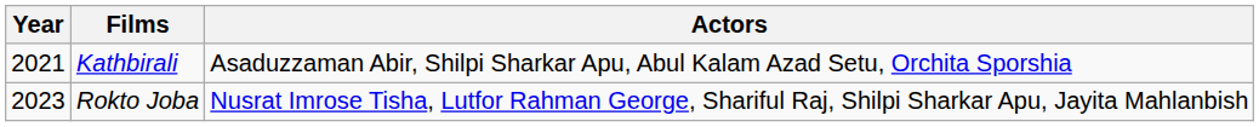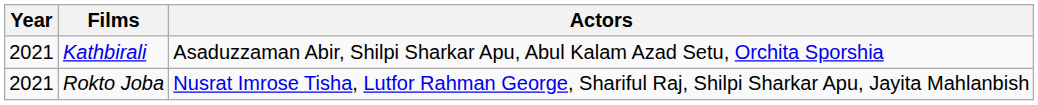 <table class="wikitable">
 <tr>
 <th>Year</th>
 <th>Films</th>
 <th>Actors</th>
 </tr>
 <tr>
 <td>2021</td>
 <td><em><a href='#'>Kathbirali</a></em></td>
 <td>Asaduzzaman Abir, Shilpi Sharkar Apu, Abul Kalam Azad Setu, <a href='#'>Orchita Sporshia</a></td>
 </tr>
 <tr>
-<td>2023</td>
+<td>2021</td>
 <td><em>Rokto Joba</em></td>
 <td><a href='#'>Nusrat Imrose Tisha</a>, <a href='#'>Lutfor Rahman George</a>, Shariful Raj, Shilpi Sharkar Apu, Jayita Mahlanbish</td>
 </tr>
 </table>
